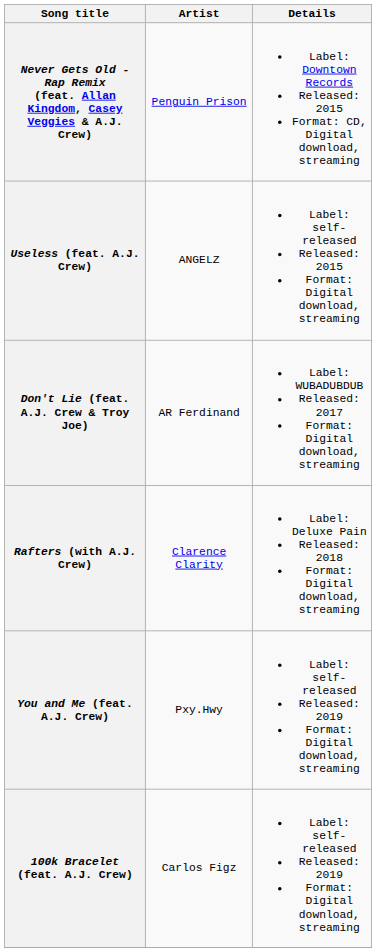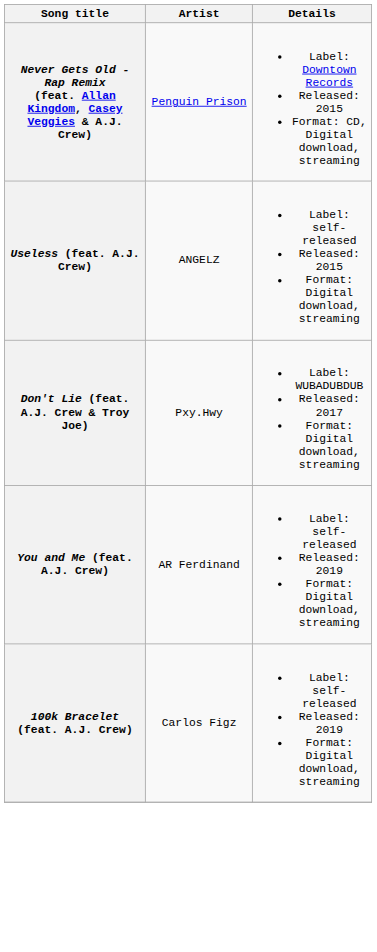 <table class="wikitable plainrowheaders" style="text-align:center;">
 <tr>
 <th scope="col" rowspan="1" style="width:12em;">Song title</th>
 <th scope="col" rowspan="1" style="width:9em;">Artist</th>
 <th scope="col" rowspan="1" style="width:10em;">Details</th>
 </tr>
 <tr>
 <th scope="row"><em>Never Gets Old - Rap Remix</em> <br>(feat. <a href='#'>Allan Kingdom</a>, <a href='#'>Casey Veggies</a> & A.J. Crew)</th>
 <td><a href='#'>Penguin Prison</a></td>
 <td><br><ul><li>Label: <a href='#'>Downtown Records</a></li><li>Released: 2015</li><li>Format: CD, Digital download, streaming</li></ul></td>
 </tr>
 <tr>
 <th scope="row"><em>Useless</em> (feat. A.J. Crew)</th>
 <td>ANGELZ</td>
 <td><br><ul><li>Label:  self-released</li><li>Released: 2015</li><li>Format: Digital download, streaming</li></ul></td>
 </tr>
 <tr>
 <th scope="row"><em>Don't Lie</em> (feat. A.J. Crew & Troy Joe)</th>
-<td>AR Ferdinand</td>
+<td>Pxy.Hwy</td>
 <td><br><ul><li>Label: WUBADUBDUB</li><li>Released: 2017</li><li>Format: Digital download, streaming</li></ul></td>
 </tr>
 <tr>
-<th scope="row"><em>Rafters</em> (with A.J. Crew)</th>
-<td><a href='#'>Clarence Clarity</a></td>
-<td><br><ul><li>Label: Deluxe Pain</li><li>Released: 2018</li><li>Format: Digital download, streaming</li></ul></td>
-</tr>
-<tr>
 <th scope="row"><em>You and Me</em> (feat. A.J. Crew)</th>
-<td>Pxy.Hwy</td>
+<td>AR Ferdinand</td>
 <td><br><ul><li>Label: self-released</li><li>Released: 2019</li><li>Format: Digital download, streaming</li></ul></td>
 </tr>
 <tr>
 <th scope="row"><em>100k Bracelet</em> (feat. A.J. Crew)</th>
 <td>Carlos Figz</td>
 <td><br><ul><li>Label: self-released</li><li>Released: 2019</li><li>Format: Digital download, streaming</li></ul></td>
 </tr>
 <tr>
 </tr>
 </table>
